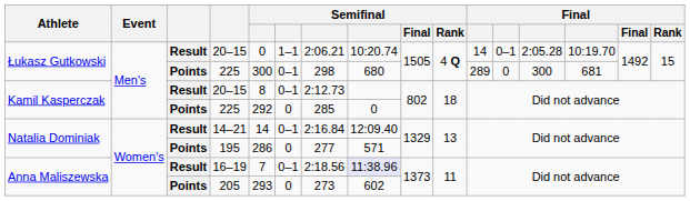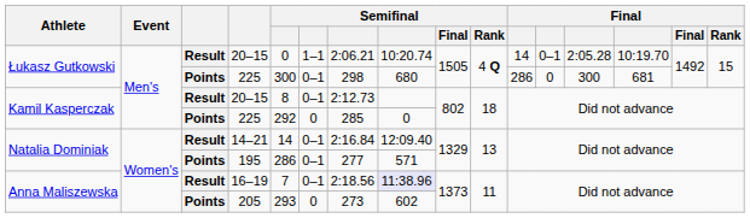 <table class="wikitable" style="text-align:center; font-size:90%">
 <tr>
 <th rowspan=2>Athlete</th>
 <th rowspan=2>Event</th>
 <th rowspan=2></th>
 <th rowspan=2></th>
 <th colspan=6>Semifinal</th>
 <th colspan=6>Final</th>
 </tr>
 <tr style="font-size:95%">
 <th></th>
 <th></th>
 <th></th>
 <th></th>
 <th>Final</th>
 <th>Rank</th>
 <th></th>
 <th></th>
 <th></th>
 <th></th>
 <th>Final</th>
 <th>Rank</th>
 </tr>
 <tr align=center>
 <td rowspan=2 align=left><a href='#'>Łukasz Gutkowski</a></td>
 <td rowspan=4 align=left><a href='#'>Men's</a></td>
 <th>Result</th>
 <td>20–15</td>
 <td>0</td>
 <td>1–1</td>
 <td>2:06.21</td>
 <td>10:20.74</td>
 <td rowspan=2>1505</td>
 <td rowspan=2>4 <strong>Q</strong></td>
 <td>14</td>
 <td>0–1</td>
 <td>2:05.28</td>
 <td>10:19.70</td>
 <td rowspan=2>1492</td>
 <td rowspan=2>15</td>
 </tr>
 <tr>
 <th>Points</th>
 <td>225</td>
 <td>300</td>
 <td>0–1</td>
 <td>298</td>
 <td>680</td>
-<td>289</td>
+<td>286</td>
 <td>0</td>
 <td>300</td>
 <td>681</td>
 </tr>
 <tr>
 <td rowspan=2 align=left><a href='#'>Kamil Kasperczak</a></td>
 <th>Result</th>
 <td>20–15</td>
 <td>8</td>
 <td>0–1</td>
 <td>2:12.73</td>
 <td></td>
 <td rowspan=2>802</td>
 <td rowspan=2>18</td>
 <td colspan=6 rowspan=2>Did not advance</td>
 </tr>
 <tr>
 <th>Points</th>
 <td>225</td>
 <td>292</td>
 <td>0</td>
 <td>285</td>
 <td>0</td>
 </tr>
 <tr>
 <td rowspan=2 align=left><a href='#'>Natalia Dominiak</a></td>
 <td rowspan=4 align=left><a href='#'>Women's</a></td>
 <th>Result</th>
 <td>14–21</td>
 <td>14</td>
 <td>0–1</td>
 <td>2:16.84</td>
 <td>12:09.40</td>
 <td rowspan=2>1329</td>
 <td rowspan=2>13</td>
 <td colspan=6 rowspan=2>Did not advance</td>
 </tr>
 <tr>
 <th>Points</th>
 <td>195</td>
 <td>286</td>
-<td>0</td>
+<td>0–1</td>
 <td>277</td>
 <td>571</td>
 </tr>
 <tr>
 <td rowspan=2 align=left><a href='#'>Anna Maliszewska</a></td>
 <th>Result</th>
 <td>16–19</td>
 <td>7</td>
 <td>0–1</td>
 <td>2:18.56</td>
 <td style="background: lavender;">11:38.96</td>
 <td rowspan=2>1373</td>
 <td rowspan=2>11</td>
 <td colspan=6 rowspan=2>Did not advance</td>
 </tr>
 <tr>
 <th>Points</th>
 <td>205</td>
 <td>293</td>
 <td>0</td>
 <td>273</td>
 <td>602</td>
 </tr>
 </table>
